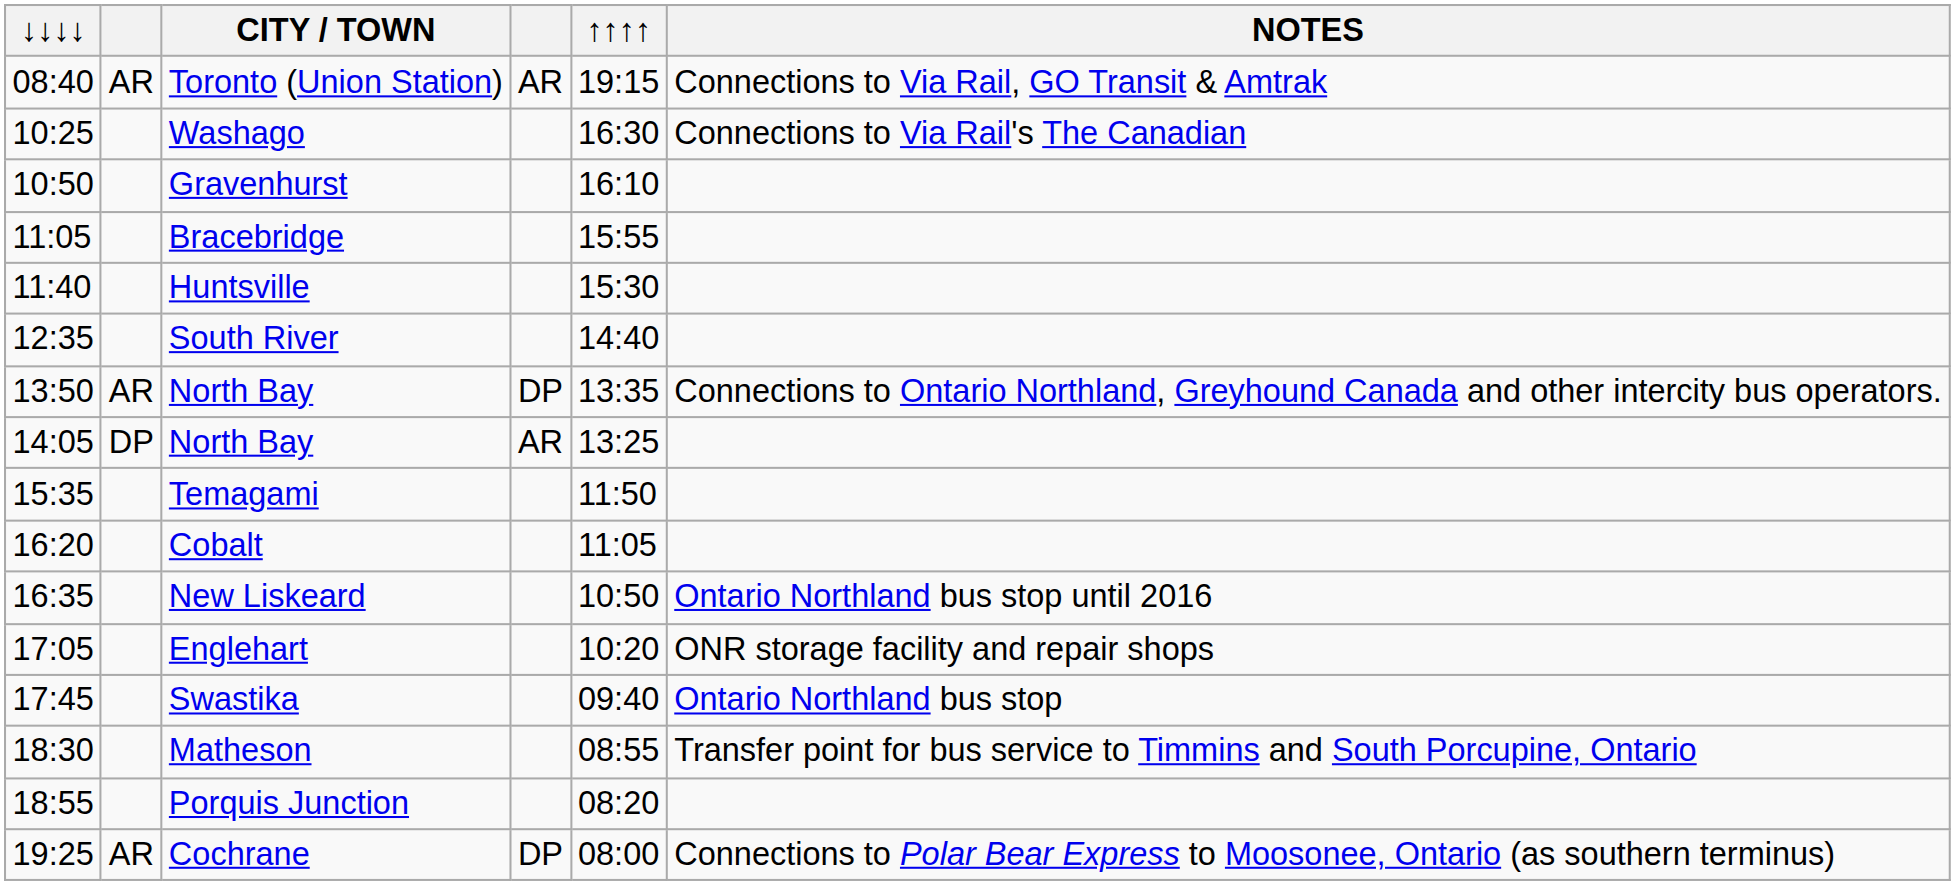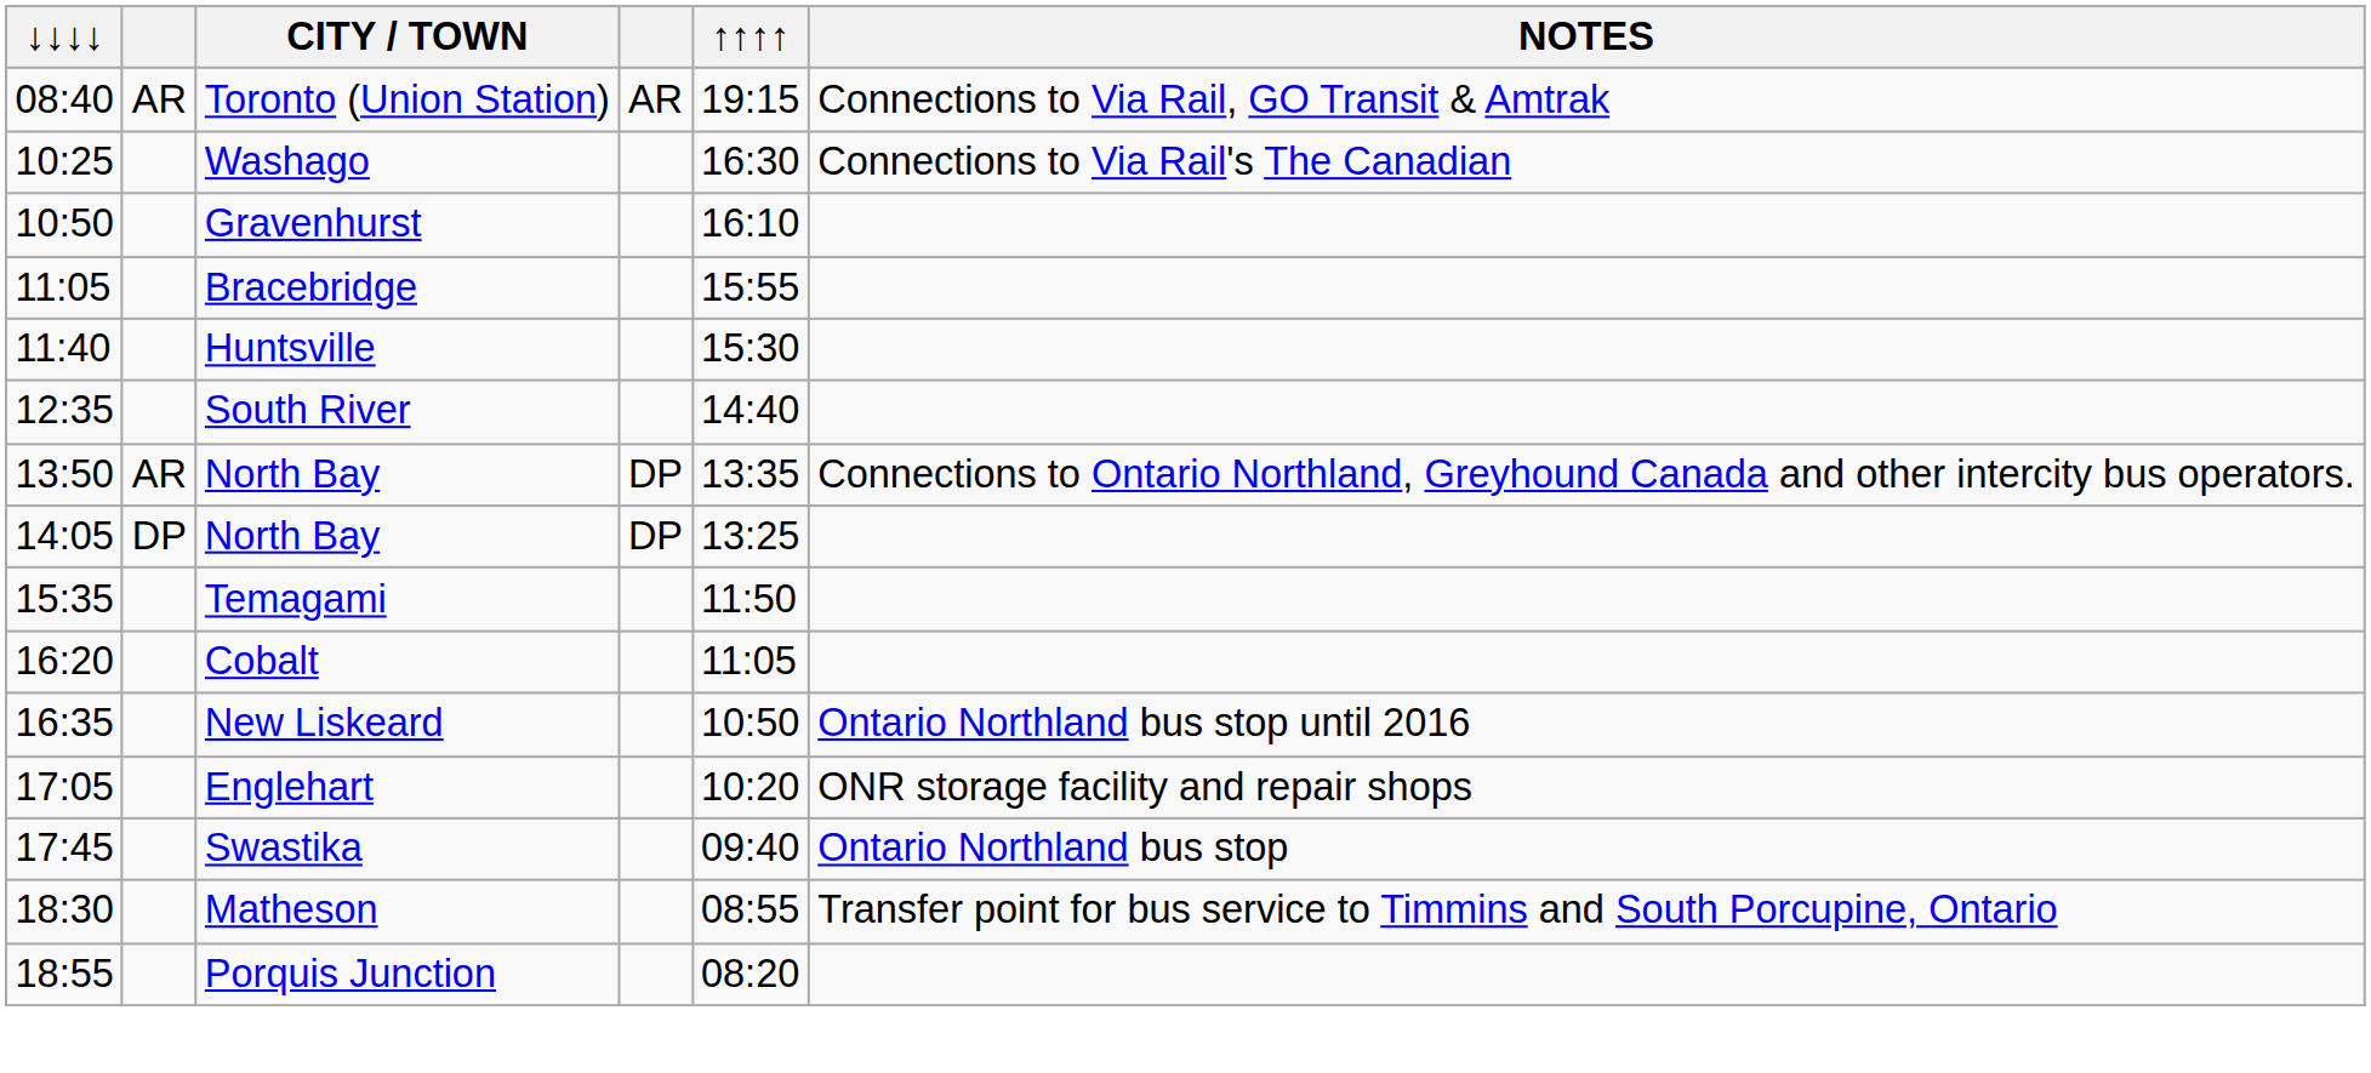 <table class="wikitable">
 <tr>
 <th>↓↓↓↓</th>
 <th></th>
 <th>CITY / TOWN</th>
 <th></th>
 <th>↑↑↑↑</th>
 <th>NOTES</th>
 </tr>
 <tr>
 <td>08:40</td>
 <td>AR</td>
 <td><a href='#'>Toronto</a> (<a href='#'>Union Station</a>)</td>
 <td>AR</td>
 <td>19:15</td>
 <td>Connections to <a href='#'>Via Rail</a>, <a href='#'>GO Transit</a> & <a href='#'>Amtrak</a></td>
 </tr>
 <tr>
 <td>10:25</td>
 <td></td>
 <td><a href='#'>Washago</a></td>
 <td></td>
 <td>16:30</td>
 <td>Connections to <a href='#'>Via Rail</a>'s <a href='#'>The Canadian</a></td>
 </tr>
 <tr>
 <td>10:50</td>
 <td></td>
 <td><a href='#'>Gravenhurst</a></td>
 <td></td>
 <td>16:10</td>
 <td></td>
 </tr>
 <tr>
 <td>11:05</td>
 <td></td>
 <td><a href='#'>Bracebridge</a></td>
 <td></td>
 <td>15:55</td>
 <td></td>
 </tr>
 <tr>
 <td>11:40</td>
 <td></td>
 <td><a href='#'>Huntsville</a></td>
 <td></td>
 <td>15:30</td>
 <td></td>
 </tr>
 <tr>
 <td>12:35</td>
 <td></td>
 <td><a href='#'>South River</a></td>
 <td></td>
 <td>14:40</td>
 <td></td>
 </tr>
 <tr>
 <td>13:50</td>
 <td>AR</td>
 <td><a href='#'>North Bay</a></td>
 <td>DP</td>
 <td>13:35</td>
 <td>Connections to <a href='#'>Ontario Northland</a>, <a href='#'>Greyhound Canada</a> and other intercity bus operators.</td>
 </tr>
 <tr>
 <td>14:05</td>
 <td>DP</td>
 <td><a href='#'>North Bay</a></td>
-<td>AR</td>
+<td>DP</td>
 <td>13:25</td>
 <td></td>
 </tr>
 <tr>
 <td>15:35</td>
 <td></td>
 <td><a href='#'>Temagami</a></td>
 <td></td>
 <td>11:50</td>
 <td></td>
 </tr>
 <tr>
 <td>16:20</td>
 <td></td>
 <td><a href='#'>Cobalt</a></td>
 <td></td>
 <td>11:05</td>
 <td></td>
 </tr>
 <tr>
 <td>16:35</td>
 <td></td>
 <td><a href='#'>New Liskeard</a></td>
 <td></td>
 <td>10:50</td>
 <td><a href='#'>Ontario Northland</a> bus stop until 2016</td>
 </tr>
 <tr>
 <td>17:05</td>
 <td></td>
 <td><a href='#'>Englehart</a></td>
 <td></td>
 <td>10:20</td>
 <td>ONR storage facility and repair shops</td>
 </tr>
 <tr>
 <td>17:45</td>
 <td></td>
 <td><a href='#'>Swastika</a></td>
 <td></td>
 <td>09:40</td>
 <td><a href='#'>Ontario Northland</a> bus stop</td>
 </tr>
 <tr>
 <td>18:30</td>
 <td></td>
 <td><a href='#'>Matheson</a></td>
 <td></td>
 <td>08:55</td>
 <td>Transfer point for bus service to <a href='#'>Timmins</a> and <a href='#'>South Porcupine, Ontario</a></td>
 </tr>
 <tr>
 <td>18:55</td>
 <td></td>
 <td><a href='#'>Porquis Junction</a></td>
 <td></td>
 <td>08:20</td>
 <td></td>
 </tr>
-<tr>
-<td>19:25</td>
-<td>AR</td>
-<td><a href='#'>Cochrane</a></td>
-<td>DP</td>
-<td>08:00</td>
-<td>Connections to <em><a href='#'>Polar Bear Express</a></em> to <a href='#'>Moosonee, Ontario</a> (as southern terminus)</td>
-</tr>
 </table>
